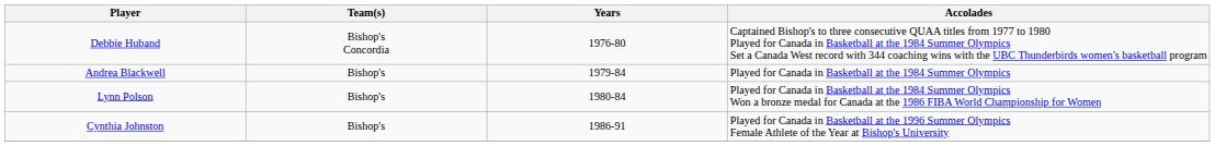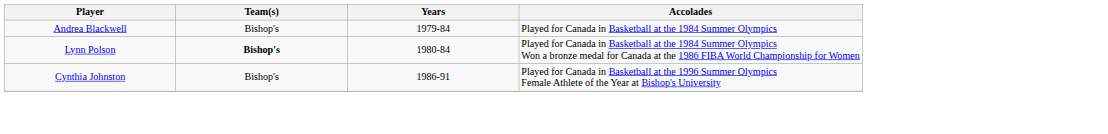 <table class="wikitable" style="text-align:center">
 <tr>
 <th>Player</th>
 <th style="width: 20%;">Team(s)</th>
 <th style="width: 20%;">Years</th>
 <th style="width: 40%;">Accolades</th>
-</tr>
-<tr>
-<td><a href='#'>Debbie Huband</a></td>
-<td>Bishop's<br> Concordia</td>
-<td>1976-80</td>
-<td style="text-align:left;">Captained Bishop's to three consecutive QUAA titles from 1977 to 1980<br>Played for Canada in <a href='#'>Basketball at the 1984 Summer Olympics</a><br>Set a Canada West record with 344 coaching wins with the <a href='#'>UBC Thunderbirds women's basketball</a> program</td>
 </tr>
 <tr>
 <td><a href='#'>Andrea Blackwell</a></td>
 <td>Bishop's</td>
 <td>1979-84</td>
 <td style="text-align:left;">Played for Canada in <a href='#'>Basketball at the 1984 Summer Olympics</a></td>
 </tr>
 <tr>
 <td><a href='#'>Lynn Polson</a></td>
-<td>Bishop's</td>
+<td><strong>Bishop's</strong></td>
 <td>1980-84</td>
 <td style="text-align:left;">Played for Canada in <a href='#'>Basketball at the 1984 Summer Olympics</a><br>Won a bronze medal for Canada at the <a href='#'>1986 FIBA World Championship for Women</a></td>
 </tr>
 <tr>
 <td><a href='#'>Cynthia Johnston</a></td>
 <td>Bishop's</td>
 <td>1986-91</td>
 <td style="text-align:left;">Played for Canada in <a href='#'>Basketball at the 1996 Summer Olympics</a><br>Female Athlete of the Year at <a href='#'>Bishop's University</a></td>
 </tr>
 <tr>
 </tr>
 </table>
